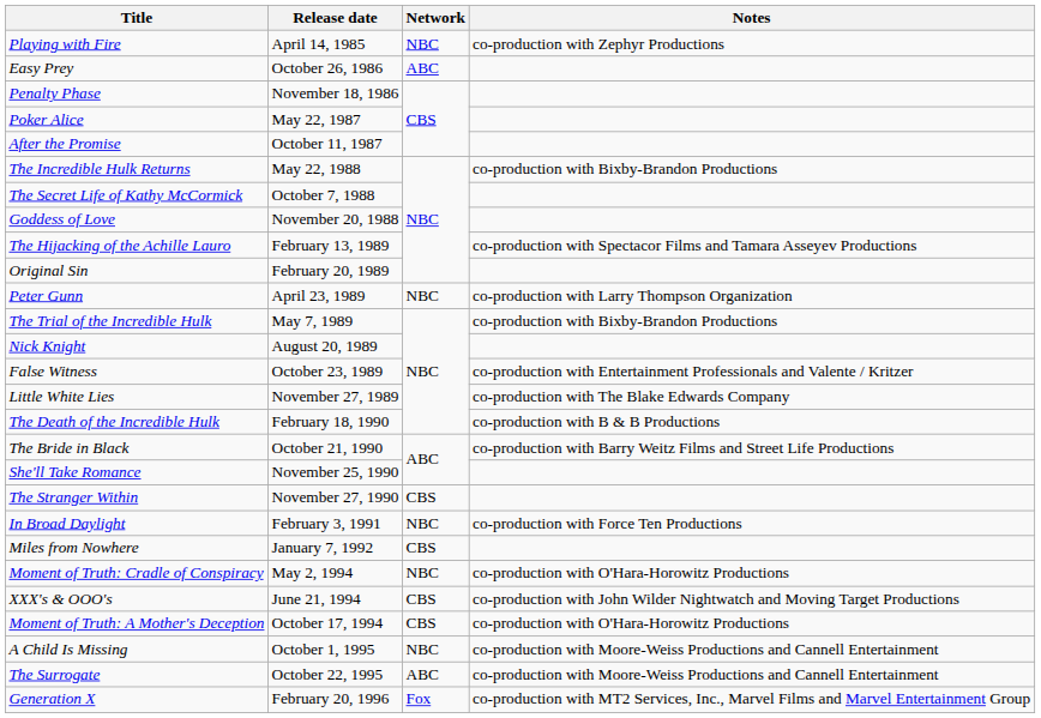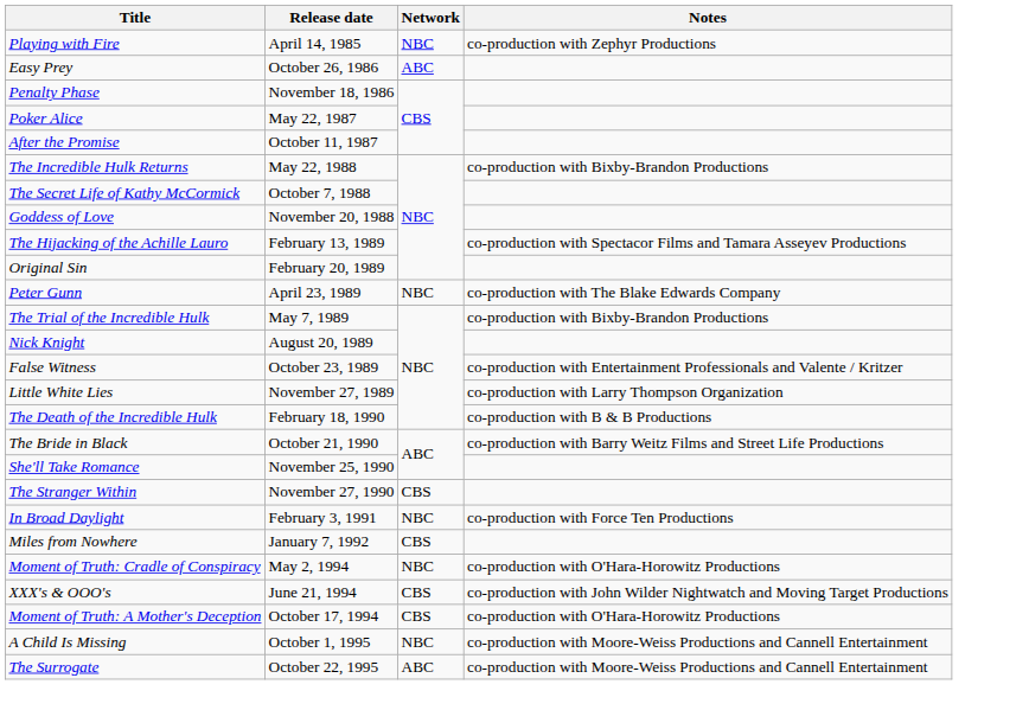 <table class="wikitable sortable">
 <tr>
 <th>Title</th>
 <th>Release date</th>
 <th>Network</th>
 <th>Notes</th>
 </tr>
 <tr>
 <td><em><a href='#'>Playing with Fire</a></em></td>
 <td>April 14, 1985</td>
 <td><a href='#'>NBC</a></td>
 <td>co-production with Zephyr Productions</td>
 </tr>
 <tr>
 <td><em>Easy Prey</em></td>
 <td>October 26, 1986</td>
 <td><a href='#'>ABC</a></td>
 <td></td>
 </tr>
 <tr>
 <td><em><a href='#'>Penalty Phase</a></em></td>
 <td>November 18, 1986</td>
 <td rowspan="3"><a href='#'>CBS</a></td>
 <td></td>
 </tr>
 <tr>
 <td><em><a href='#'>Poker Alice</a></em></td>
 <td>May 22, 1987</td>
 <td></td>
 </tr>
 <tr>
 <td><em><a href='#'>After the Promise</a></em></td>
 <td>October 11, 1987</td>
 <td></td>
 </tr>
 <tr>
 <td><em><a href='#'>The Incredible Hulk Returns</a></em></td>
 <td>May 22, 1988</td>
 <td rowspan="5"><a href='#'>NBC</a></td>
 <td>co-production with Bixby-Brandon Productions</td>
 </tr>
 <tr>
 <td><em><a href='#'>The Secret Life of Kathy McCormick</a></em></td>
 <td>October 7, 1988</td>
 <td></td>
 </tr>
 <tr>
 <td><em><a href='#'>Goddess of Love</a></em></td>
 <td>November 20, 1988</td>
 <td></td>
 </tr>
 <tr>
 <td><em><a href='#'>The Hijacking of the Achille Lauro</a></em></td>
 <td>February 13, 1989</td>
 <td>co-production with Spectacor Films and Tamara Asseyev Productions</td>
 </tr>
 <tr>
 <td><em>Original Sin</em></td>
 <td>February 20, 1989</td>
 <td></td>
 </tr>
 <tr>
 <td><em><a href='#'>Peter Gunn</a></em></td>
 <td>April 23, 1989</td>
 <td>NBC</td>
-<td>co-production with Larry Thompson Organization</td>
+<td>co-production with The Blake Edwards Company</td>
 </tr>
 <tr>
 <td><em><a href='#'>The Trial of the Incredible Hulk</a></em></td>
 <td>May 7, 1989</td>
 <td rowspan="5">NBC</td>
 <td>co-production with Bixby-Brandon Productions</td>
 </tr>
 <tr>
 <td><em><a href='#'>Nick Knight</a></em></td>
 <td>August 20, 1989</td>
 <td></td>
 </tr>
 <tr>
 <td><em>False Witness</em></td>
 <td>October 23, 1989</td>
 <td>co-production with Entertainment Professionals and Valente / Kritzer</td>
 </tr>
 <tr>
 <td><em>Little White Lies</em></td>
 <td>November 27, 1989</td>
-<td>co-production with The Blake Edwards Company</td>
+<td>co-production with Larry Thompson Organization</td>
 </tr>
 <tr>
 <td><em><a href='#'>The Death of the Incredible Hulk</a></em></td>
 <td>February 18, 1990</td>
 <td>co-production with B & B Productions</td>
 </tr>
 <tr>
 <td><em>The Bride in Black</em></td>
 <td>October 21, 1990</td>
 <td rowspan="2">ABC</td>
 <td>co-production with Barry Weitz Films and Street Life Productions</td>
 </tr>
 <tr>
 <td><em><a href='#'>She'll Take Romance</a></em></td>
 <td>November 25, 1990</td>
 <td></td>
 </tr>
 <tr>
 <td><em><a href='#'>The Stranger Within</a></em></td>
 <td>November 27, 1990</td>
 <td>CBS</td>
 <td></td>
 </tr>
 <tr>
 <td><em><a href='#'>In Broad Daylight</a></em></td>
 <td>February 3, 1991</td>
 <td>NBC</td>
 <td>co-production with Force Ten Productions</td>
 </tr>
 <tr>
 <td><em>Miles from Nowhere</em></td>
 <td>January 7, 1992</td>
 <td>CBS</td>
 <td></td>
 </tr>
 <tr>
 <td><em><a href='#'>Moment of Truth: Cradle of Conspiracy</a></em></td>
 <td>May 2, 1994</td>
 <td>NBC</td>
 <td>co-production with O'Hara-Horowitz Productions</td>
 </tr>
 <tr>
 <td><em>XXX's & OOO's</em></td>
 <td>June 21, 1994</td>
 <td>CBS</td>
 <td>co-production with John Wilder Nightwatch and Moving Target Productions</td>
 </tr>
 <tr>
 <td><em><a href='#'>Moment of Truth: A Mother's Deception</a></em></td>
 <td>October 17, 1994</td>
 <td>CBS</td>
 <td>co-production with O'Hara-Horowitz Productions</td>
 </tr>
 <tr>
 <td><em>A Child Is Missing</em></td>
 <td>October 1, 1995</td>
 <td>NBC</td>
 <td>co-production with Moore-Weiss Productions and Cannell Entertainment</td>
 </tr>
 <tr>
 <td><em><a href='#'>The Surrogate</a></em></td>
 <td>October 22, 1995</td>
 <td>ABC</td>
 <td>co-production with Moore-Weiss Productions and Cannell Entertainment</td>
 </tr>
-<tr>
-<td><em><a href='#'>Generation X</a></em></td>
-<td>February 20, 1996</td>
-<td><a href='#'>Fox</a></td>
-<td>co-production with MT2 Services, Inc., Marvel Films and <a href='#'>Marvel Entertainment</a> Group</td>
-</tr>
 </table>
